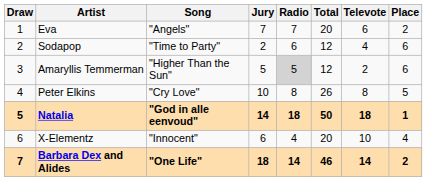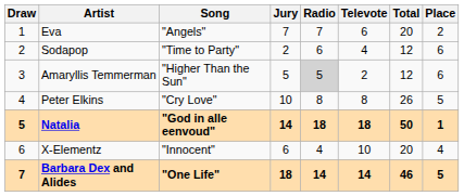 <table class="sortable wikitable" style="margin: 1em auto 1em auto; text-align:center;">
 <tr>
 <th>Draw</th>
 <th>Artist</th>
 <th>Song</th>
 <th>Jury</th>
 <th>Radio</th>
+<th>Televote</th>
 <th>Total</th>
-<th>Televote</th>
 <th>Place</th>
 </tr>
 <tr>
 <td>1</td>
 <td align="left">Eva</td>
 <td align="left">"Angels"</td>
 <td>7</td>
 <td>7</td>
+<td>6</td>
 <td>20</td>
-<td>6</td>
 <td>2</td>
 </tr>
 <tr>
 <td>2</td>
 <td align="left">Sodapop</td>
 <td align="left">"Time to Party"</td>
 <td>2</td>
 <td>6</td>
+<td>4</td>
 <td>12</td>
-<td>4</td>
 <td>6</td>
 </tr>
 <tr>
 <td>3</td>
 <td align="left">Amaryllis Temmerman</td>
 <td align="left">"Higher Than the Sun"</td>
 <td>5</td>
 <td style="background: lightgrey;">5</td>
+<td>2</td>
 <td>12</td>
-<td>2</td>
 <td>6</td>
 </tr>
 <tr>
 <td>4</td>
 <td align="left">Peter Elkins</td>
 <td align="left">"Cry Love"</td>
 <td>10</td>
 <td>8</td>
+<td>8</td>
 <td>26</td>
-<td>8</td>
 <td>5</td>
 </tr>
 <tr style="font-weight:bold; background:navajowhite;">
 <td>5</td>
 <td align="left"><a href='#'>Natalia</a></td>
 <td align="left">"God in alle eenvoud"</td>
 <td>14</td>
 <td>18</td>
+<td>18</td>
 <td>50</td>
-<td>18</td>
 <td>1</td>
 </tr>
 <tr>
 <td>6</td>
 <td align="left">X-Elementz</td>
 <td align="left">"Innocent"</td>
 <td>6</td>
 <td>4</td>
+<td>10</td>
 <td>20</td>
-<td>10</td>
 <td>4</td>
 </tr>
 <tr style="font-weight:bold; background:navajowhite;">
 <td>7</td>
 <td align="left"><a href='#'>Barbara Dex</a> and Alides</td>
 <td align="left">"One Life"</td>
 <td>18</td>
 <td>14</td>
+<td>14</td>
 <td>46</td>
-<td>14</td>
-<td>2</td>
+<td>5</td>
 </tr>
 </table>
